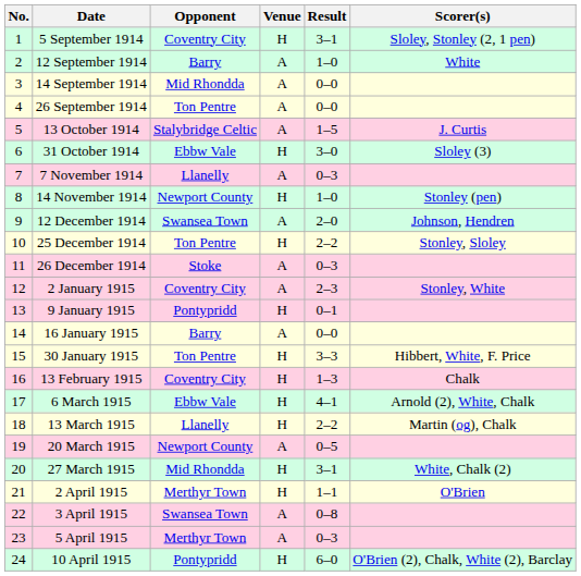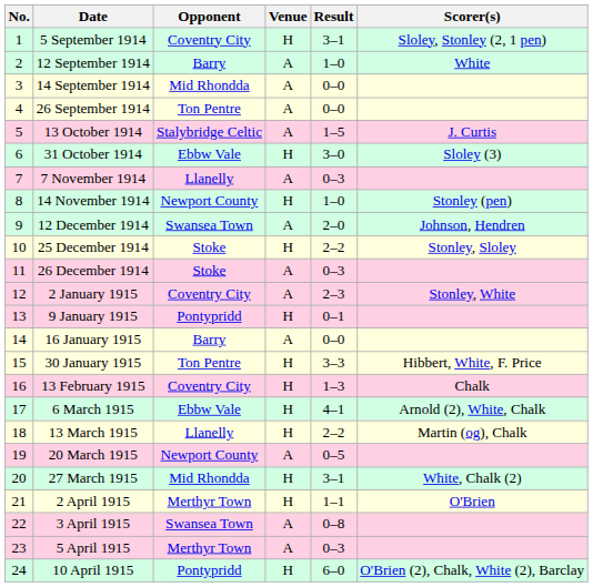 <table class="wikitable sortable" style="text-align:center;">
 <tr>
 <th>No.</th>
 <th>Date</th>
 <th>Opponent</th>
 <th>Venue</th>
 <th>Result</th>
 <th>Scorer(s)</th>
 </tr>
 <tr style="background:#d0ffe3;">
 <td>1</td>
 <td>5 September 1914</td>
 <td><a href='#'>Coventry City</a></td>
 <td>H</td>
 <td>3–1</td>
 <td><a href='#'>Sloley</a>, <a href='#'>Stonley</a> (2, 1 <a href='#'>pen</a>)</td>
 </tr>
 <tr style="background:#d0ffe3;">
 <td>2</td>
 <td>12 September 1914</td>
 <td><a href='#'>Barry</a></td>
 <td>A</td>
 <td>1–0</td>
 <td><a href='#'>White</a></td>
 </tr>
 <tr style="background:#ffd;">
 <td>3</td>
 <td>14 September 1914</td>
 <td><a href='#'>Mid Rhondda</a></td>
 <td>A</td>
 <td>0–0</td>
 <td></td>
 </tr>
 <tr style="background:#ffd;">
 <td>4</td>
 <td>26 September 1914</td>
 <td><a href='#'>Ton Pentre</a></td>
 <td>A</td>
 <td>0–0</td>
 <td></td>
 </tr>
 <tr style="background:#ffd0e3;">
 <td>5</td>
 <td>13 October 1914</td>
 <td><a href='#'>Stalybridge Celtic</a></td>
 <td>A</td>
 <td>1–5</td>
 <td><a href='#'>J. Curtis</a></td>
 </tr>
 <tr style="background:#d0ffe3;">
 <td>6</td>
 <td>31 October 1914</td>
 <td><a href='#'>Ebbw Vale</a></td>
 <td>H</td>
 <td>3–0</td>
 <td><a href='#'>Sloley</a> (3)</td>
 </tr>
 <tr style="background:#ffd0e3;">
 <td>7</td>
 <td>7 November 1914</td>
 <td><a href='#'>Llanelly</a></td>
 <td>A</td>
 <td>0–3</td>
 <td></td>
 </tr>
 <tr style="background:#d0ffe3;">
 <td>8</td>
 <td>14 November 1914</td>
 <td><a href='#'>Newport County</a></td>
 <td>H</td>
 <td>1–0</td>
 <td><a href='#'>Stonley</a> (<a href='#'>pen</a>)</td>
 </tr>
 <tr style="background:#d0ffe3;">
 <td>9</td>
 <td>12 December 1914</td>
 <td><a href='#'>Swansea Town</a></td>
 <td>A</td>
 <td>2–0</td>
 <td><a href='#'>Johnson</a>, <a href='#'>Hendren</a></td>
 </tr>
 <tr style="background:#ffd;">
 <td>10</td>
 <td>25 December 1914</td>
-<td><a href='#'>Ton Pentre</a></td>
+<td><a href='#'>Stoke</a></td>
 <td>H</td>
 <td>2–2</td>
 <td><a href='#'>Stonley</a>, <a href='#'>Sloley</a></td>
 </tr>
 <tr style="background:#ffd0e3;">
 <td>11</td>
 <td>26 December 1914</td>
 <td><a href='#'>Stoke</a></td>
 <td>A</td>
 <td>0–3</td>
 <td></td>
 </tr>
 <tr style="background:#ffd0e3;">
 <td>12</td>
 <td>2 January 1915</td>
 <td><a href='#'>Coventry City</a></td>
 <td>A</td>
 <td>2–3</td>
 <td><a href='#'>Stonley</a>, <a href='#'>White</a></td>
 </tr>
 <tr style="background:#ffd0e3;">
 <td>13</td>
 <td>9 January 1915</td>
 <td><a href='#'>Pontypridd</a></td>
 <td>H</td>
 <td>0–1</td>
 <td></td>
 </tr>
 <tr style="background:#ffd;">
 <td>14</td>
 <td>16 January 1915</td>
 <td><a href='#'>Barry</a></td>
 <td>A</td>
 <td>0–0</td>
 <td></td>
 </tr>
 <tr style="background:#ffd;">
 <td>15</td>
 <td>30 January 1915</td>
 <td><a href='#'>Ton Pentre</a></td>
 <td>H</td>
 <td>3–3</td>
 <td>Hibbert, <a href='#'>White</a>, F. Price</td>
 </tr>
 <tr style="background:#ffd0e3;">
 <td>16</td>
 <td>13 February 1915</td>
 <td><a href='#'>Coventry City</a></td>
 <td>H</td>
 <td>1–3</td>
 <td>Chalk</td>
 </tr>
 <tr style="background:#d0ffe3;">
 <td>17</td>
 <td>6 March 1915</td>
 <td><a href='#'>Ebbw Vale</a></td>
 <td>H</td>
 <td>4–1</td>
 <td>Arnold (2), <a href='#'>White</a>, Chalk</td>
 </tr>
 <tr style="background:#ffd;">
 <td>18</td>
 <td>13 March 1915</td>
 <td><a href='#'>Llanelly</a></td>
 <td>H</td>
 <td>2–2</td>
 <td>Martin (<a href='#'>og</a>), Chalk</td>
 </tr>
 <tr style="background:#ffd0e3;">
 <td>19</td>
 <td>20 March 1915</td>
 <td><a href='#'>Newport County</a></td>
 <td>A</td>
 <td>0–5</td>
 <td></td>
 </tr>
 <tr style="background:#d0ffe3;">
 <td>20</td>
 <td>27 March 1915</td>
 <td><a href='#'>Mid Rhondda</a></td>
 <td>H</td>
 <td>3–1</td>
 <td><a href='#'>White</a>, Chalk (2)</td>
 </tr>
 <tr style="background:#ffd;">
 <td>21</td>
 <td>2 April 1915</td>
 <td><a href='#'>Merthyr Town</a></td>
 <td>H</td>
 <td>1–1</td>
 <td><a href='#'>O'Brien</a></td>
 </tr>
 <tr style="background:#ffd0e3;">
 <td>22</td>
 <td>3 April 1915</td>
 <td><a href='#'>Swansea Town</a></td>
 <td>A</td>
 <td>0–8</td>
 <td></td>
 </tr>
 <tr style="background:#ffd0e3;">
 <td>23</td>
 <td>5 April 1915</td>
 <td><a href='#'>Merthyr Town</a></td>
 <td>A</td>
 <td>0–3</td>
 <td></td>
 </tr>
 <tr style="background:#d0ffe3;">
 <td>24</td>
 <td>10 April 1915</td>
 <td><a href='#'>Pontypridd</a></td>
 <td>H</td>
 <td>6–0</td>
 <td><a href='#'>O'Brien</a> (2), Chalk, <a href='#'>White</a> (2), Barclay</td>
 </tr>
 </table>
